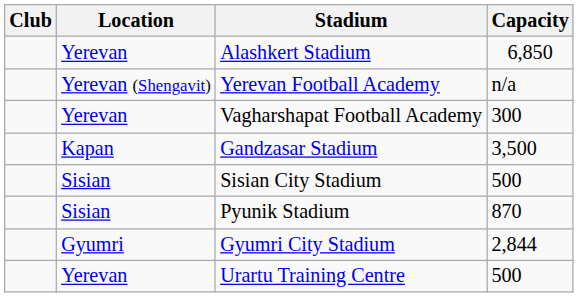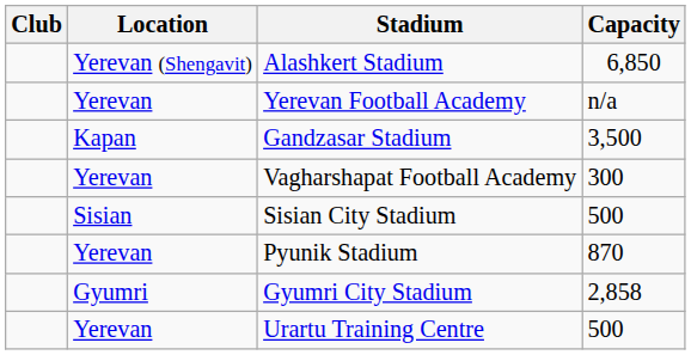 <table class="wikitable sortable">
 <tr>
 <th>Club</th>
 <th>Location</th>
 <th>Stadium</th>
 <th>Capacity</th>
 </tr>
 <tr>
 <td></td>
-<td><a href='#'>Yerevan</a></td>
+<td><a href='#'>Yerevan</a> <small>(<a href='#'>Shengavit</a>)</small></td>
 <td><a href='#'>Alashkert Stadium</a></td>
 <td style="text-align:center;">6,850</td>
 </tr>
 <tr>
 <td></td>
-<td><a href='#'>Yerevan</a> <small>(<a href='#'>Shengavit</a>)</small></td>
+<td><a href='#'>Yerevan</a></td>
 <td><a href='#'>Yerevan Football Academy</a></td>
 <td>n/a</td>
+</tr>
+<tr>
+<td></td>
+<td><a href='#'>Kapan</a></td>
+<td><a href='#'>Gandzasar Stadium</a></td>
+<td>3,500</td>
 </tr>
 <tr>
 <td></td>
 <td><a href='#'>Yerevan</a></td>
 <td>Vagharshapat Football Academy</td>
 <td>300</td>
 </tr>
 <tr>
 <td></td>
-<td><a href='#'>Kapan</a></td>
-<td><a href='#'>Gandzasar Stadium</a></td>
-<td>3,500</td>
-</tr>
-<tr>
-<td></td>
 <td><a href='#'>Sisian</a></td>
 <td>Sisian City Stadium</td>
 <td>500</td>
 </tr>
 <tr>
 <td></td>
-<td><a href='#'>Sisian</a></td>
+<td><a href='#'>Yerevan</a></td>
 <td>Pyunik Stadium</td>
 <td>870</td>
 </tr>
 <tr>
 <td></td>
 <td><a href='#'>Gyumri</a></td>
 <td><a href='#'>Gyumri City Stadium</a></td>
-<td>2,844</td>
+<td>2,858</td>
 </tr>
 <tr>
 <td></td>
 <td><a href='#'>Yerevan</a></td>
 <td><a href='#'>Urartu Training Centre</a></td>
 <td>500</td>
 </tr>
 </table>
